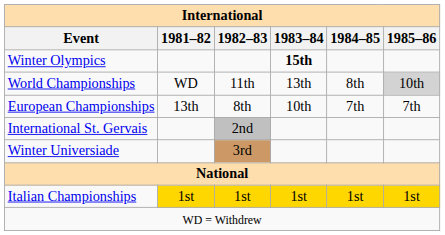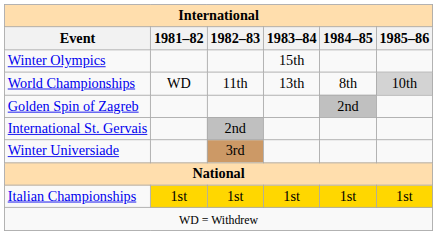 <table class="wikitable" style="text-align:center">
 <tr>
 <th style="background-color: #ffdead; " colspan=6 align=center><strong>International</strong></th>
 </tr>
 <tr>
 <th>Event</th>
 <th>1981–82</th>
 <th>1982–83</th>
 <th>1983–84</th>
 <th>1984–85</th>
 <th>1985–86</th>
 </tr>
 <tr>
 <td align=left><a href='#'>Winter Olympics</a></td>
 <td></td>
 <td></td>
-<td><strong>15th</strong></td>
+<td>15th</td>
 <td></td>
 <td></td>
 </tr>
 <tr>
 <td align=left><a href='#'>World Championships</a></td>
 <td>WD</td>
 <td>11th</td>
 <td>13th</td>
 <td>8th</td>
 <td style="background: lightgrey;">10th</td>
 </tr>
 <tr>
-<td align=left><a href='#'>European Championships</a></td>
-<td>13th</td>
-<td>8th</td>
-<td>10th</td>
-<td>7th</td>
-<td>7th</td>
+<td align=left><a href='#'>Golden Spin of Zagreb</a></td>
+<td></td>
+<td></td>
+<td></td>
+<td bgcolor=silver>2nd</td>
+<td></td>
 </tr>
 <tr>
 <td align=left><a href='#'>International St. Gervais</a></td>
 <td></td>
 <td bgcolor=silver>2nd</td>
 <td></td>
 <td></td>
 <td></td>
 </tr>
 <tr>
 <td align=left><a href='#'>Winter Universiade</a></td>
 <td></td>
 <td bgcolor=cc9966>3rd</td>
 <td></td>
 <td></td>
 <td></td>
 </tr>
 <tr>
 <th style="background-color: #ffdead; " colspan=6 align=center><strong>National</strong></th>
 </tr>
 <tr>
 <td align=left><a href='#'>Italian Championships</a></td>
 <td bgcolor=gold>1st</td>
 <td bgcolor=gold>1st</td>
 <td bgcolor=gold>1st</td>
 <td bgcolor=gold>1st</td>
 <td bgcolor=gold>1st</td>
 </tr>
 <tr>
 <td colspan=6 align=center><small> WD = Withdrew </small></td>
 </tr>
 </table>
